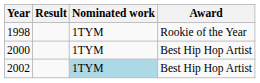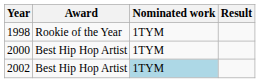 <table class="wikitable">
 <tr>
 <th>Year</th>
+<th>Award</th>
+<th>Nominated work</th>
 <th>Result</th>
-<th>Nominated work</th>
-<th>Award</th>
 </tr>
 <tr>
 <td>1998</td>
+<td>Rookie of the Year</td>
+<td>1TYM</td>
 <td></td>
-<td>1TYM</td>
-<td>Rookie of the Year</td>
 </tr>
 <tr>
 <td>2000</td>
+<td>Best Hip Hop Artist</td>
+<td>1TYM</td>
 <td></td>
-<td>1TYM</td>
-<td>Best Hip Hop Artist</td>
 </tr>
 <tr>
 <td>2002</td>
+<td>Best Hip Hop Artist</td>
+<td style="background: lightblue;">1TYM</td>
 <td></td>
-<td style="background: lightblue;">1TYM</td>
-<td>Best Hip Hop Artist</td>
 </tr>
 </table>
